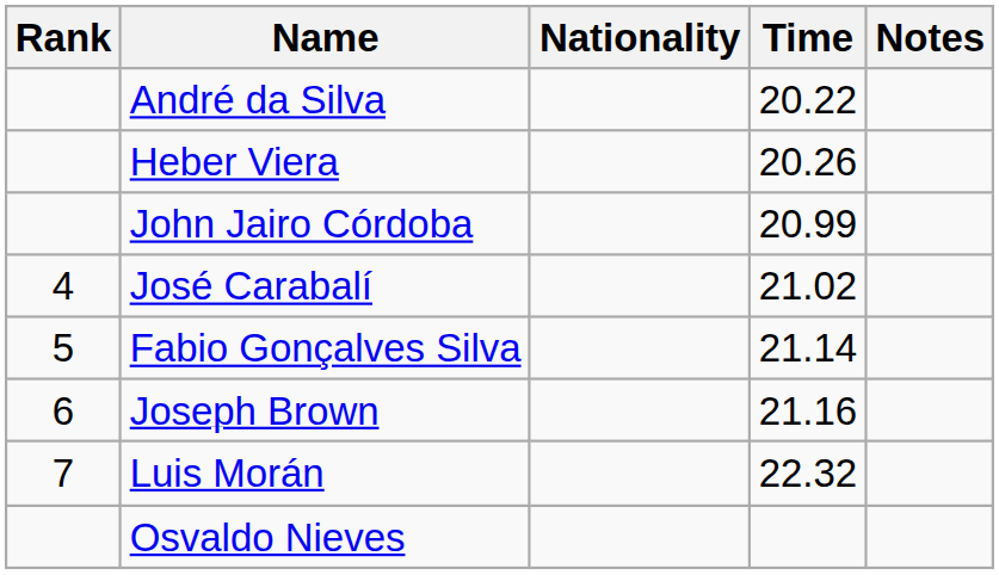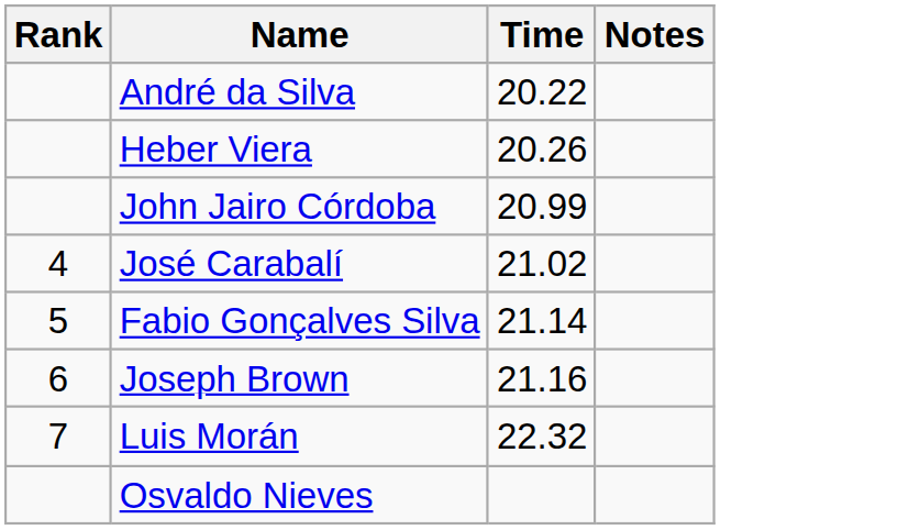 <table class="wikitable sortable" style="text-align:center;font-size:95%">
 <tr>
 <th>Rank</th>
 <th>Name</th>
-<th>Nationality</th>
 <th>Time</th>
 <th>Notes</th>
 </tr>
 <tr>
 <td></td>
 <td align=left><a href='#'>André da Silva</a></td>
-<td align=left></td>
 <td>20.22</td>
 <td></td>
 </tr>
 <tr>
 <td></td>
 <td align=left><a href='#'>Heber Viera</a></td>
-<td align=left></td>
 <td>20.26</td>
 <td></td>
 </tr>
 <tr>
 <td></td>
 <td align=left><a href='#'>John Jairo Córdoba</a></td>
-<td align=left></td>
 <td>20.99</td>
 <td></td>
 </tr>
 <tr>
 <td>4</td>
 <td align=left><a href='#'>José Carabalí</a></td>
-<td align=left></td>
 <td>21.02</td>
 <td></td>
 </tr>
 <tr>
 <td>5</td>
 <td align=left><a href='#'>Fabio Gonçalves Silva</a></td>
-<td align=left></td>
 <td>21.14</td>
 <td></td>
 </tr>
 <tr>
 <td>6</td>
 <td align=left><a href='#'>Joseph Brown</a></td>
-<td align=left></td>
 <td>21.16</td>
 <td></td>
 </tr>
 <tr>
 <td>7</td>
 <td align=left><a href='#'>Luis Morán</a></td>
-<td align=left></td>
 <td>22.32</td>
 <td></td>
 </tr>
 <tr>
 <td></td>
 <td align=left><a href='#'>Osvaldo Nieves</a></td>
-<td align=left></td>
 <td></td>
 <td></td>
 </tr>
 </table>
